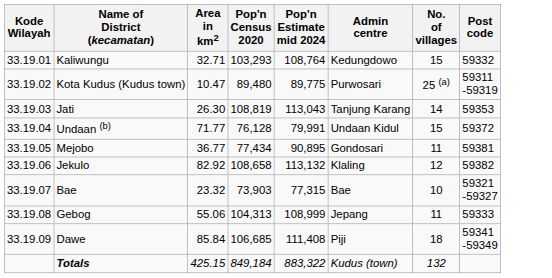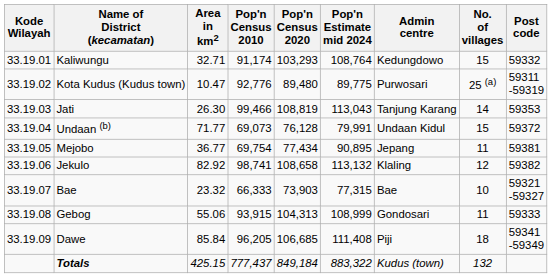 <table class="sortable wikitable">
 <tr>
 <th>Kode <br>Wilayah</th>
 <th>Name of<br>District<br>(<em>kecamatan</em>)</th>
 <th>Area <br> in<br>km<sup>2</sup></th>
+<th>Pop'n<br>Census<br>2010</th>
 <th>Pop'n<br>Census<br>2020</th>
 <th>Pop'n<br>Estimate<br>mid 2024</th>
 <th>Admin<br>centre</th>
 <th>No.<br>of<br>villages</th>
 <th>Post<br>code</th>
 </tr>
 <tr>
 <td>33.19.01</td>
 <td>Kaliwungu </td>
 <td align="right">32.71</td>
+<td align="right">91,174</td>
 <td align="right">103,293</td>
 <td align="right">108,764</td>
 <td>Kedungdowo</td>
 <td align="center">15</td>
 <td>59332</td>
 </tr>
 <tr>
 <td>33.19.02</td>
 <td>Kota Kudus (Kudus town) </td>
 <td align="right">10.47</td>
+<td align="right">92,776</td>
 <td align="right">89,480</td>
 <td align="right">89,775</td>
 <td>Purwosari</td>
 <td align="center">25 <sup>(a)</sup></td>
 <td>59311<br>-59319</td>
 </tr>
 <tr>
 <td>33.19.03</td>
 <td>Jati </td>
 <td align="right">26.30</td>
+<td align="right">99,466</td>
 <td align="right">108,819</td>
 <td align="right">113,043</td>
 <td>Tanjung Karang</td>
 <td align="center">14</td>
 <td>59353</td>
 </tr>
 <tr>
 <td>33.19.04</td>
 <td>Undaan <sup>(b)</sup> </td>
 <td align="right">71.77</td>
+<td align="right">69,073</td>
 <td align="right">76,128</td>
 <td align="right">79,991</td>
 <td>Undaan Kidul</td>
 <td align="center">15</td>
 <td>59372</td>
 </tr>
 <tr>
 <td>33.19.05</td>
 <td>Mejobo </td>
 <td align="right">36.77</td>
+<td align="right">69,754</td>
 <td align="right">77,434</td>
 <td align="right">90,895</td>
-<td>Gondosari</td>
+<td>Jepang</td>
 <td align="center">11</td>
 <td>59381</td>
 </tr>
 <tr>
 <td>33.19.06</td>
 <td>Jekulo </td>
 <td align="right">82.92</td>
+<td align="right">98,741</td>
 <td align="right">108,658</td>
 <td align="right">113,132</td>
 <td>Klaling</td>
 <td align="center">12</td>
 <td>59382</td>
 </tr>
 <tr>
 <td>33.19.07</td>
 <td>Bae </td>
 <td align="right">23.32</td>
+<td align="right">66,333</td>
 <td align="right">73,903</td>
 <td align="right">77,315</td>
 <td>Bae</td>
 <td align="center">10</td>
 <td>59321<br>-59327</td>
 </tr>
 <tr>
 <td>33.19.08</td>
 <td>Gebog </td>
 <td align="right">55.06</td>
+<td align="right">93,915</td>
 <td align="right">104,313</td>
 <td align="right">108,999</td>
-<td>Jepang</td>
+<td>Gondosari</td>
 <td align="center">11</td>
 <td>59333</td>
 </tr>
 <tr>
 <td>33.19.09</td>
 <td>Dawe </td>
 <td align="right">85.84</td>
+<td align="right">96,205</td>
 <td align="right">106,685</td>
 <td align="right">111,408</td>
 <td>Piji</td>
 <td align="center">18</td>
 <td>59341<br>-59349</td>
 </tr>
 <tr>
 <td></td>
 <td><strong><em>Totals</em></strong></td>
 <td align="right"><em>425.15</em></td>
+<td align="right"><em>777,437</em></td>
 <td align="right"><em>849,184</em></td>
 <td align="right"><em>883,322</em></td>
 <td><em>Kudus (town)</em></td>
 <td align="center"><em>132</em></td>
 <td></td>
 </tr>
 </table>
